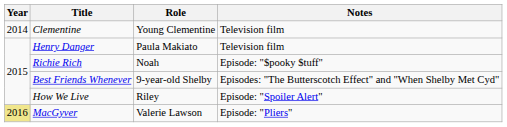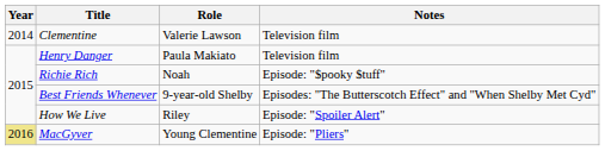 <table class="wikitable sortable">
 <tr>
 <th>Year</th>
 <th>Title</th>
 <th>Role</th>
 <th class="unsortable">Notes</th>
 </tr>
 <tr>
 <td>2014</td>
 <td><em>Clementine</em></td>
-<td>Young Clementine</td>
+<td>Valerie Lawson</td>
 <td>Television film</td>
 </tr>
 <tr>
 <td rowspan="4">2015</td>
 <td><em><a href='#'>Henry Danger</a></em></td>
 <td>Paula Makiato</td>
 <td>Television film</td>
 </tr>
 <tr>
 <td><em><a href='#'>Richie Rich</a></em></td>
 <td>Noah</td>
 <td>Episode: "$pooky $tuff"</td>
 </tr>
 <tr>
 <td><em><a href='#'>Best Friends Whenever</a></em></td>
 <td>9-year-old Shelby</td>
 <td>Episodes: "The Butterscotch Effect" and "When Shelby Met Cyd"</td>
 </tr>
 <tr>
 <td><em>How We Live</em></td>
 <td>Riley</td>
 <td>Episode: "<a href='#'>Spoiler Alert</a>"</td>
 </tr>
 <tr>
 <td style="background: khaki;">2016</td>
 <td><em><a href='#'>MacGyver</a></em></td>
-<td>Valerie Lawson</td>
+<td>Young Clementine</td>
 <td>Episode: "<a href='#'>Pliers</a>"</td>
 </tr>
 </table>
